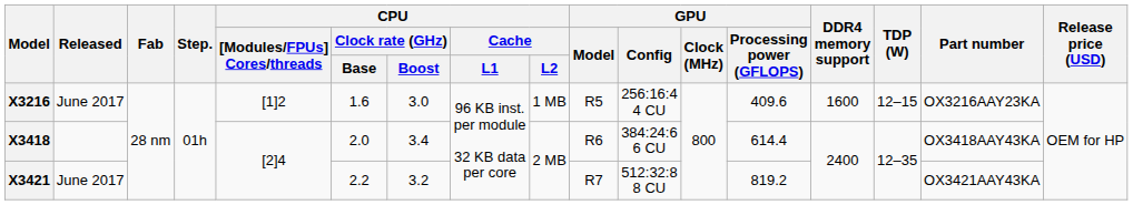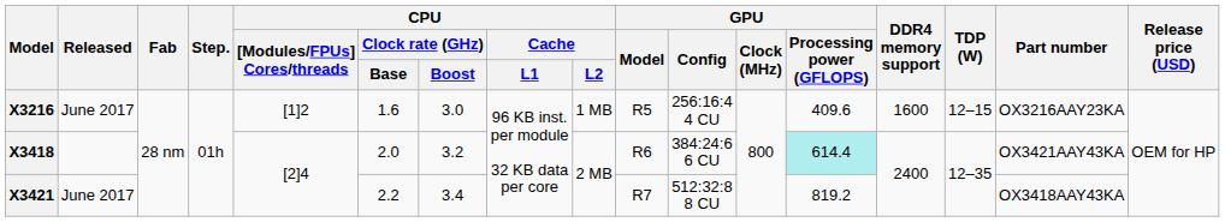 <table class="wikitable" style="text-align: center">
 <tr>
 <th rowspan="3">Model</th>
 <th rowspan="3">Released</th>
 <th rowspan="3">Fab</th>
 <th rowspan="3">Step.</th>
 <th colspan="5">CPU</th>
 <th colspan="4">GPU</th>
 <th rowspan="3">DDR4<br>memory<br>support</th>
 <th rowspan="3">TDP<br>(W)</th>
 <th rowspan="3">Part number</th>
 <th rowspan="3">Release<br>price<br>(<a href='#'>USD</a>)</th>
 </tr>
 <tr>
 <th rowspan="2">[Modules/<a href='#'>FPUs</a>]<br><a href='#'>Cores</a>/<a href='#'>threads</a></th>
 <th colspan="2"><a href='#'>Clock rate</a> (<a href='#'>GHz</a>)</th>
 <th colspan="2"><a href='#'>Cache</a></th>
 <th rowspan="2">Model</th>
 <th rowspan="2">Config</th>
 <th rowspan="2">Clock<br>(MHz)</th>
 <th rowspan="2">Processing<br>power<br>(<a href='#'>GFLOPS</a>)</th>
 </tr>
 <tr>
 <th>Base</th>
 <th><a href='#'>Boost</a></th>
 <th><a href='#'>L1</a></th>
 <th><a href='#'>L2</a></th>
 </tr>
 <tr>
 <th style="text-align: left">X3216</th>
 <td>June 2017</td>
 <td rowspan="3">28 nm</td>
 <td rowspan="3">01h</td>
 <td>[1]2</td>
 <td>1.6</td>
 <td>3.0</td>
 <td rowspan=3>96 KB inst.<br>per module<br><br>32 KB data<br>per core</td>
 <td>1 MB</td>
 <td>R5</td>
 <td>256:16:4<br>4 CU</td>
 <td rowspan="3">800</td>
 <td>409.6</td>
 <td>1600</td>
 <td>12–15</td>
 <td>OX3216AAY23KA</td>
 <td rowspan="3">OEM for HP</td>
 </tr>
 <tr>
 <th style="text-align: left">X3418</th>
 <td></td>
 <td rowspan="2">[2]4</td>
 <td>2.0</td>
-<td>3.4</td>
+<td>3.2</td>
 <td rowspan="2">2 MB</td>
 <td>R6</td>
 <td>384:24:6<br>6 CU</td>
-<td>614.4</td>
+<td style="background: paleturquoise;">614.4</td>
 <td rowspan="2">2400</td>
 <td rowspan="2">12–35</td>
-<td>OX3418AAY43KA</td>
+<td>OX3421AAY43KA</td>
 </tr>
 <tr>
 <th style="text-align: left">X3421</th>
 <td>June 2017</td>
 <td>2.2</td>
-<td>3.2</td>
+<td>3.4</td>
 <td>R7</td>
 <td>512:32:8<br>8 CU</td>
 <td>819.2</td>
-<td>OX3421AAY43KA</td>
+<td>OX3418AAY43KA</td>
 </tr>
 </table>
